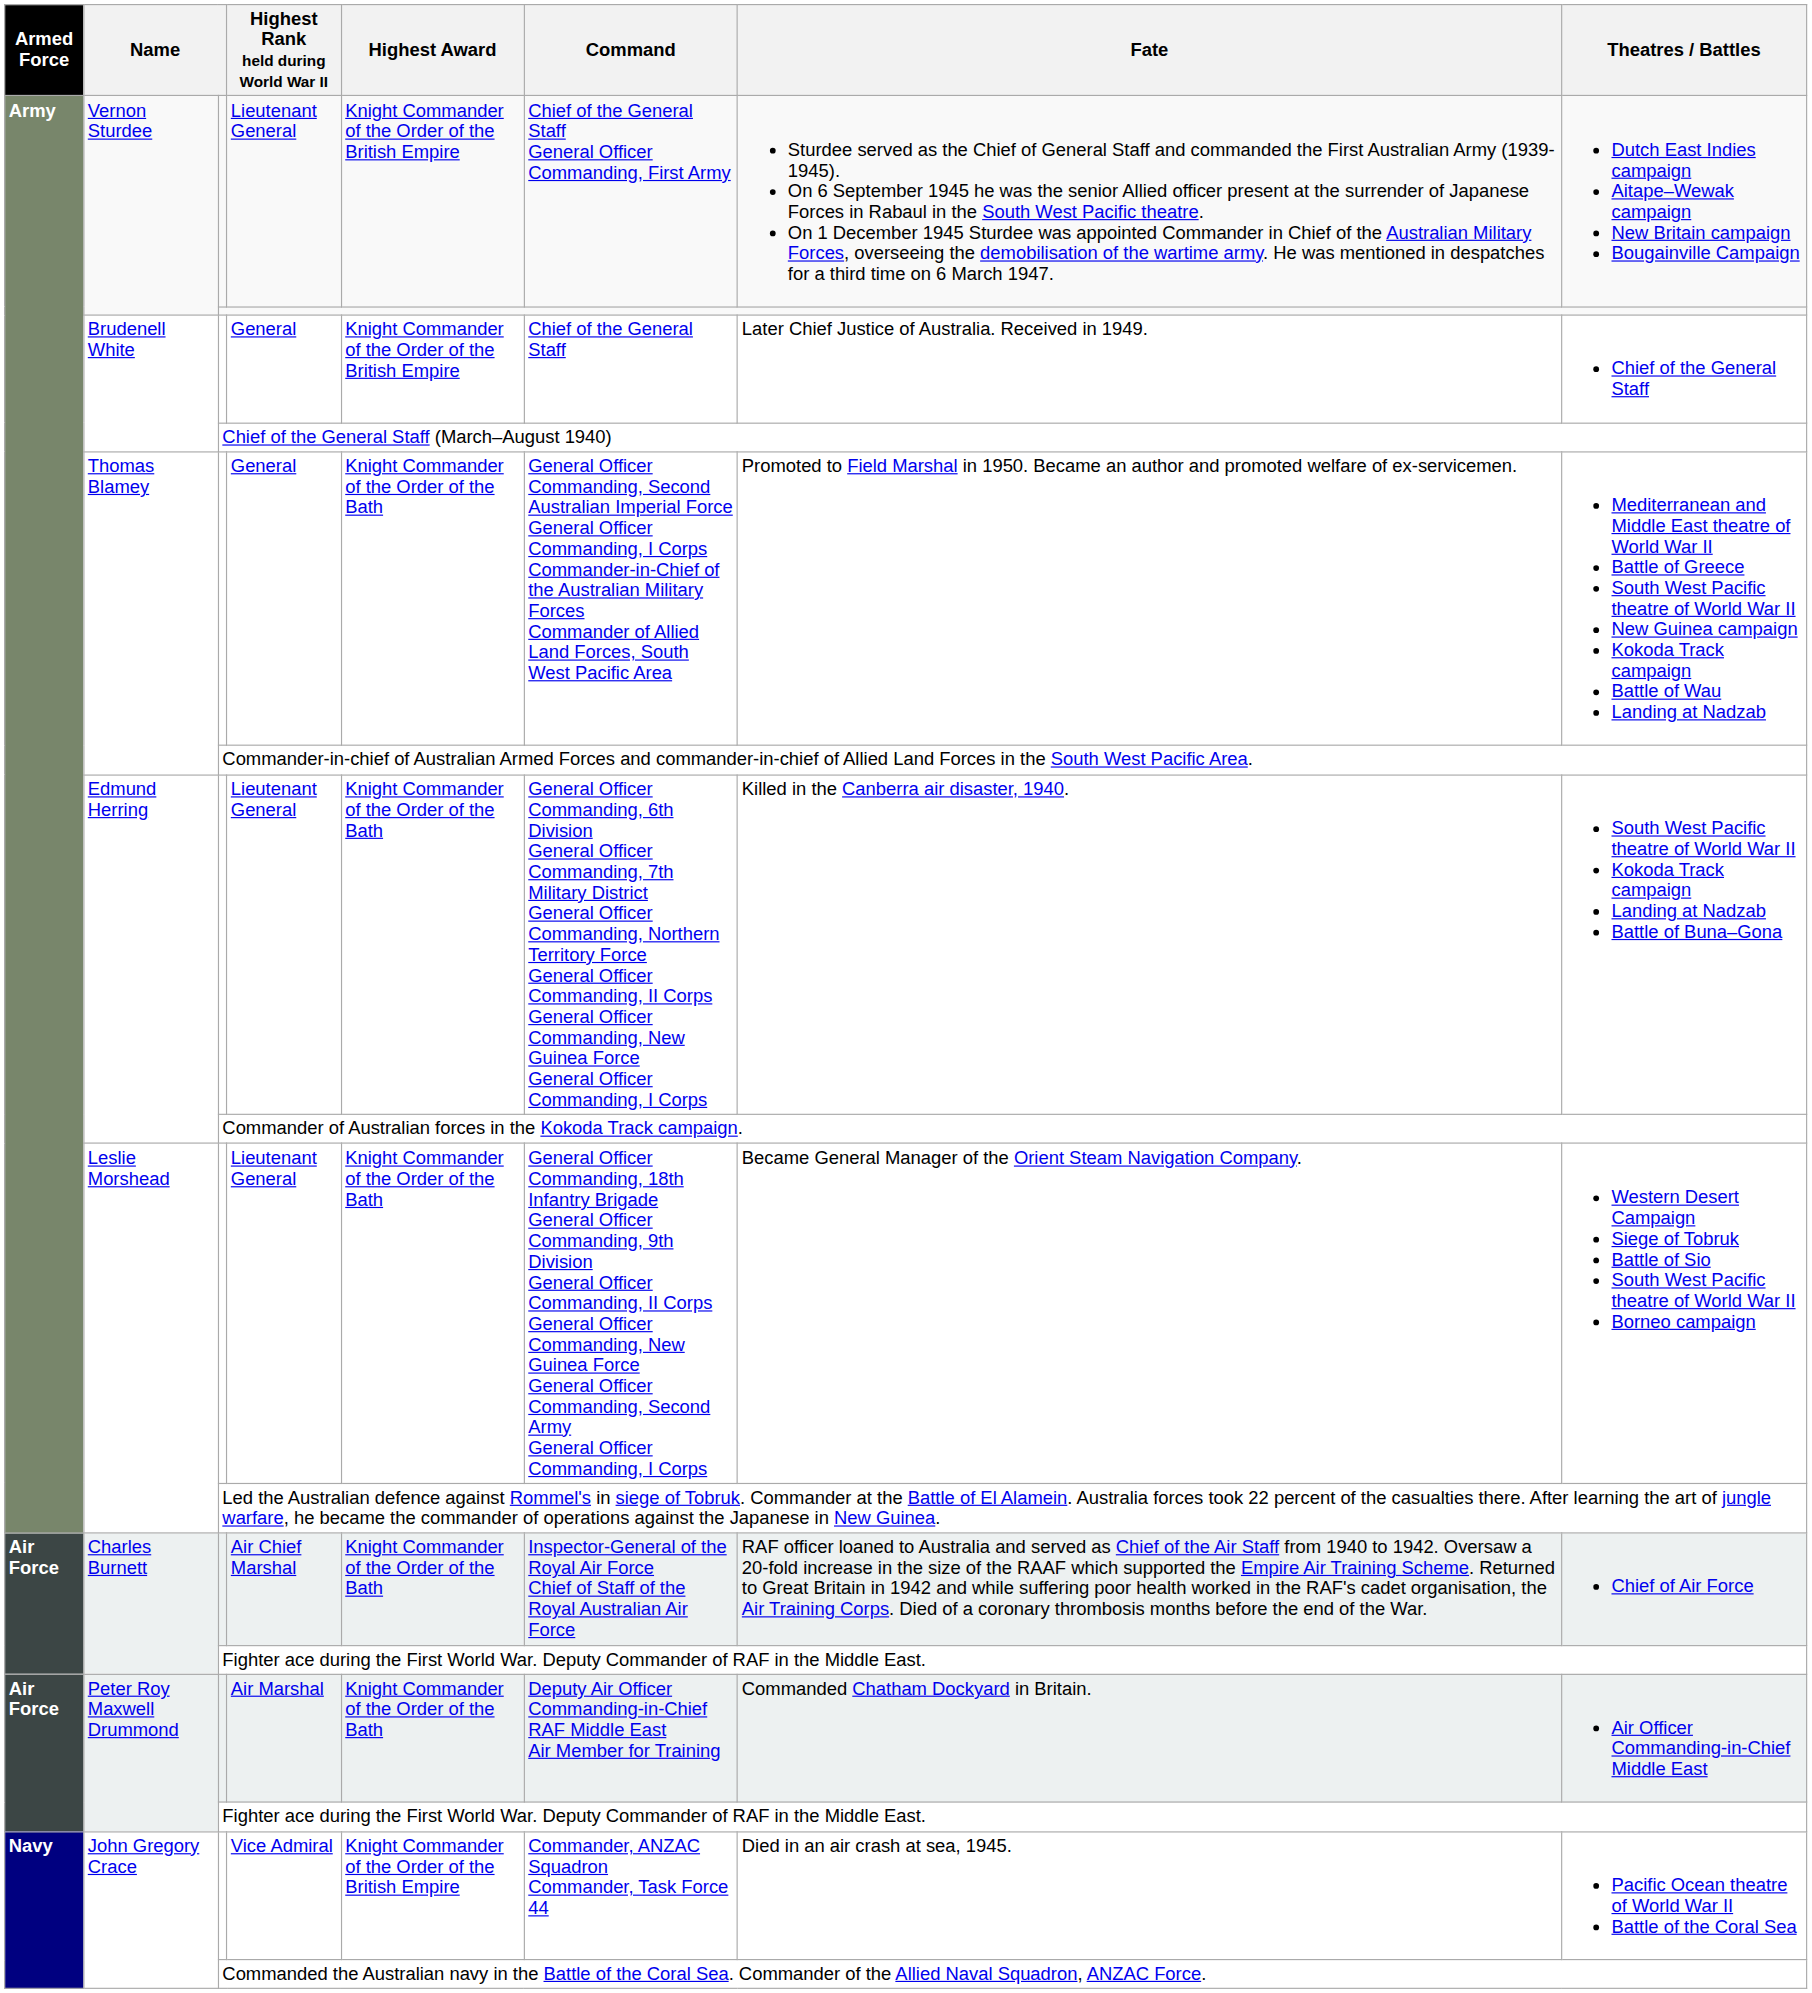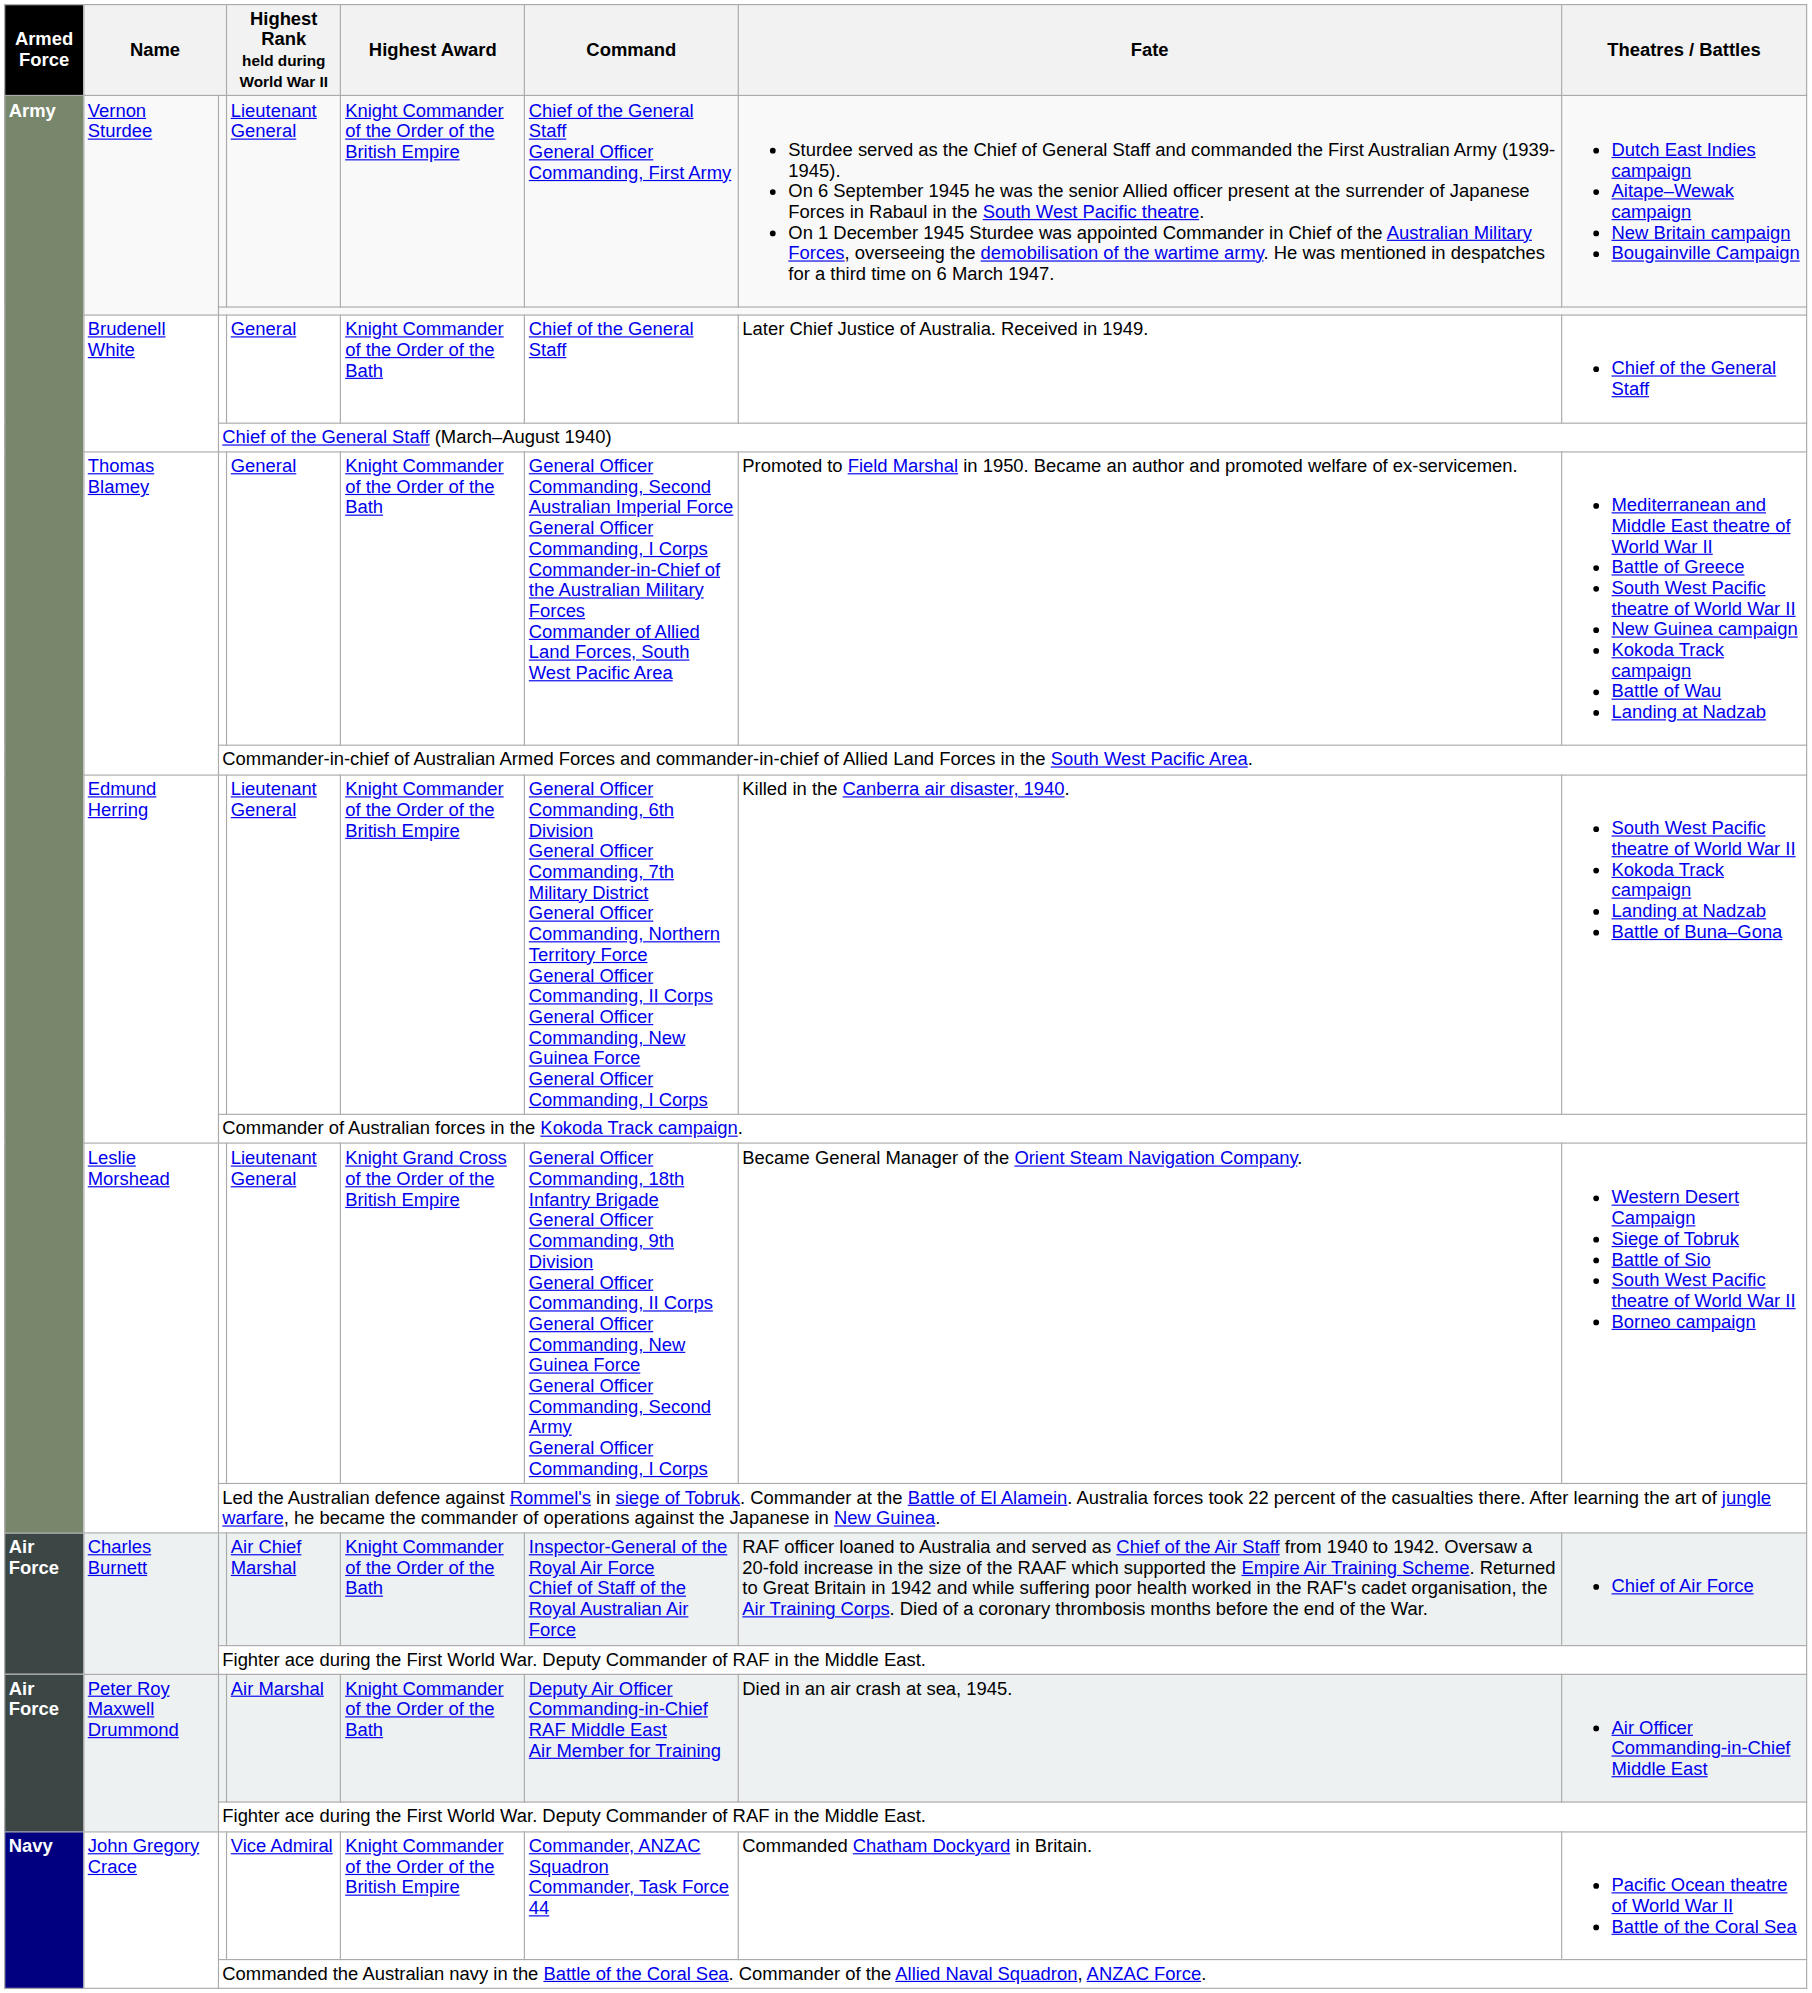 <table class="wikitable">
 <tr>
 <th style="background:#000; color:white;">Armed Force</th>
 <th colspan="2">Name</th>
 <th>Highest Rank<br><small>held during World War II</small></th>
 <th>Highest Award</th>
 <th>Command</th>
 <th>Fate</th>
 <th>Theatres / Battles</th>
 </tr>
 <tr style="vertical-align: top;">
 <td rowspan=10 style="background:#78866b; color:white;"><strong>Army</strong></td>
 <td rowspan=2><a href='#'>Vernon Sturdee</a></td>
 <td></td>
 <td><a href='#'>Lieutenant General</a></td>
 <td><a href='#'>Knight Commander of the Order of the British Empire</a></td>
 <td><a href='#'>Chief of the General Staff</a><br><a href='#'>General Officer Commanding, First Army</a></td>
 <td><br><ul><li>Sturdee served as the Chief of General Staff and commanded the First Australian Army (1939-1945).</li><li>On 6 September 1945 he was the senior Allied officer present at the surrender of Japanese Forces in Rabaul in the <a href='#'>South West Pacific theatre</a>.</li><li>On 1 December 1945 Sturdee was appointed Commander in Chief of the <a href='#'>Australian Military Forces</a>, overseeing the <a href='#'>demobilisation of the wartime army</a>. He was mentioned in despatches for a third time on 6 March 1947.</li></ul></td>
 <td><br><ul><li><a href='#'>Dutch East Indies campaign</a></li><li><a href='#'>Aitape–Wewak campaign</a></li><li><a href='#'>New Britain campaign</a></li><li><a href='#'>Bougainville Campaign</a></li></ul></td>
 </tr>
 <tr>
 <td colspan="7"></td>
 </tr>
 <tr style="background:#fff;vertical-align: top;">
 <td rowspan="2"><a href='#'>Brudenell White</a></td>
 <td></td>
 <td><a href='#'>General</a></td>
-<td><a href='#'>Knight Commander of the Order of the British Empire</a></td>
+<td><a href='#'>Knight Commander of the Order of the Bath</a></td>
 <td><a href='#'>Chief of the General Staff</a></td>
 <td>Later Chief Justice of Australia. Received  in 1949.</td>
 <td><br><ul><li><a href='#'>Chief of the General Staff</a></li></ul></td>
 </tr>
 <tr style="background:#fff;">
 <td colspan="8"><a href='#'>Chief of the General Staff</a> (March–August 1940)</td>
 </tr>
 <tr style="background:#fff;vertical-align: top;">
 <td rowspan="2"><a href='#'>Thomas Blamey</a></td>
 <td></td>
 <td><a href='#'>General</a></td>
 <td><a href='#'>Knight Commander of the Order of the Bath</a></td>
 <td><a href='#'>General Officer Commanding, Second Australian Imperial Force</a><br><a href='#'>General Officer Commanding, I Corps</a><br><a href='#'>Commander-in-Chief of the Australian Military Forces</a><br><a href='#'>Commander of Allied Land Forces, South West Pacific Area</a></td>
 <td>Promoted to <a href='#'>Field Marshal</a> in 1950. Became an author and promoted welfare of ex-servicemen.</td>
 <td><br><ul><li><a href='#'>Mediterranean and Middle East theatre of World War II</a></li><li><a href='#'>Battle of Greece</a></li><li><a href='#'>South West Pacific theatre of World War II</a></li><li><a href='#'>New Guinea campaign</a></li><li><a href='#'>Kokoda Track campaign</a></li><li><a href='#'>Battle of Wau</a></li><li><a href='#'>Landing at Nadzab</a></li></ul></td>
 </tr>
 <tr style="background:#fff;">
 <td colspan="8">Commander-in-chief of Australian Armed Forces and commander-in-chief of Allied Land Forces in the <a href='#'>South West Pacific Area</a>.</td>
 </tr>
 <tr style="background:#fff;vertical-align: top;">
 <td rowspan="2"><a href='#'>Edmund Herring</a></td>
 <td></td>
 <td><a href='#'>Lieutenant General</a></td>
-<td><a href='#'>Knight Commander of the Order of the Bath</a></td>
+<td><a href='#'>Knight Commander of the Order of the British Empire</a></td>
 <td><a href='#'>General Officer Commanding, 6th Division</a><br><a href='#'>General Officer Commanding, 7th Military District</a><br><a href='#'>General Officer Commanding, Northern Territory Force</a><br><a href='#'>General Officer Commanding, II Corps</a><br><a href='#'>General Officer Commanding, New Guinea Force</a><br><a href='#'>General Officer Commanding, I Corps</a></td>
 <td>Killed in the <a href='#'>Canberra air disaster, 1940</a>.</td>
 <td><br><ul><li><a href='#'>South West Pacific theatre of World War II</a></li><li><a href='#'>Kokoda Track campaign</a></li><li><a href='#'>Landing at Nadzab</a></li><li><a href='#'>Battle of Buna–Gona</a></li></ul></td>
 </tr>
 <tr style="background:#fff;">
 <td colspan="8">Commander of Australian forces in the <a href='#'>Kokoda Track campaign</a>.</td>
 </tr>
 <tr style="background:#fff;vertical-align: top;">
 <td rowspan="2"><a href='#'>Leslie Morshead</a></td>
 <td></td>
 <td><a href='#'>Lieutenant General</a></td>
-<td><a href='#'>Knight Commander of the Order of the Bath</a></td>
+<td><a href='#'>Knight Grand Cross of the Order of the British Empire</a></td>
 <td><a href='#'>General Officer Commanding, 18th Infantry Brigade</a><br><a href='#'>General Officer Commanding, 9th Division</a><br><a href='#'>General Officer Commanding, II Corps</a><br><a href='#'>General Officer Commanding, New Guinea Force</a><br><a href='#'>General Officer Commanding, Second Army</a><br><a href='#'>General Officer Commanding, I Corps</a></td>
 <td>Became General Manager of the <a href='#'>Orient Steam Navigation Company</a>.</td>
 <td><br><ul><li><a href='#'>Western Desert Campaign</a></li><li><a href='#'>Siege of Tobruk</a></li><li><a href='#'>Battle of Sio</a></li><li><a href='#'>South West Pacific theatre of World War II</a></li><li><a href='#'>Borneo campaign</a></li></ul></td>
 </tr>
 <tr style="background:#fff;">
 <td colspan="8">Led the Australian defence against <a href='#'>Rommel's</a> in <a href='#'>siege of Tobruk</a>. Commander at the <a href='#'>Battle of El Alamein</a>. Australia forces took 22 percent of the casualties there. After learning the art of <a href='#'>jungle warfare</a>, he became the commander of operations against the Japanese in <a href='#'>New Guinea</a>.</td>
 </tr>
 <tr style="background:#edf1f1;vertical-align: top;">
 <td style="background:#3c4645; color:white;" rowspan="2"><strong>Air Force</strong></td>
 <td rowspan="2"><a href='#'>Charles Burnett</a></td>
 <td></td>
 <td><a href='#'>Air Chief Marshal</a></td>
 <td><a href='#'>Knight Commander of the Order of the Bath</a></td>
 <td><a href='#'>Inspector-General of the Royal Air Force</a><br><a href='#'>Chief of Staff of the Royal Australian Air Force</a></td>
 <td>RAF officer loaned to Australia and served as <a href='#'>Chief of the Air Staff</a> from 1940 to 1942. Oversaw a 20-fold increase in the size of the RAAF which supported the <a href='#'>Empire Air Training Scheme</a>. Returned to Great Britain in 1942 and while suffering poor health worked in the RAF's cadet organisation, the <a href='#'>Air Training Corps</a>. Died of a coronary thrombosis months before the end of the War.</td>
 <td><br><ul><li><a href='#'>Chief of Air Force</a></li></ul></td>
 </tr>
 <tr style="background:#fff;">
 <td colspan="8">Fighter ace during the First World War. Deputy Commander of RAF in the Middle East.</td>
 </tr>
 <tr style="background:#edf1f1;vertical-align: top;">
 <td style="background:#3c4645; color:white;" rowspan="2"><strong>Air Force</strong></td>
 <td rowspan="2"><a href='#'>Peter Roy Maxwell Drummond</a></td>
 <td></td>
 <td><a href='#'>Air Marshal</a></td>
 <td><a href='#'>Knight Commander of the Order of the Bath</a></td>
 <td><a href='#'>Deputy Air Officer Commanding-in-Chief RAF Middle East</a><br><a href='#'>Air Member for Training</a></td>
-<td>Commanded <a href='#'>Chatham Dockyard</a> in Britain.</td>
+<td>Died in an air crash at sea, 1945.</td>
 <td><br><ul><li><a href='#'>Air Officer Commanding-in-Chief Middle East</a></li></ul></td>
 </tr>
 <tr style="background:#fff;">
 <td colspan="8">Fighter ace during the First World War. Deputy Commander of RAF in the Middle East.</td>
 </tr>
 <tr style="background:white;vertical-align: top;">
 <td style="background:navy; color:white;" rowspan="2"><strong>Navy</strong></td>
 <td rowspan="2"><a href='#'>John Gregory Crace</a></td>
 <td></td>
 <td><a href='#'>Vice Admiral</a></td>
 <td><a href='#'>Knight Commander of the Order of the British Empire</a></td>
 <td><a href='#'>Commander, ANZAC Squadron</a><br><a href='#'>Commander, Task Force 44</a></td>
-<td>Died in an air crash at sea, 1945.</td>
+<td>Commanded <a href='#'>Chatham Dockyard</a> in Britain.</td>
 <td><br><ul><li><a href='#'>Pacific Ocean theatre of World War II</a></li><li><a href='#'>Battle of the Coral Sea</a></li></ul></td>
 </tr>
 <tr style="background:#fff;">
 <td colspan="8">Commanded the Australian navy in the <a href='#'>Battle of the Coral Sea</a>. Commander of the <a href='#'>Allied Naval Squadron</a>, <a href='#'>ANZAC Force</a>.</td>
 </tr>
 </table>
